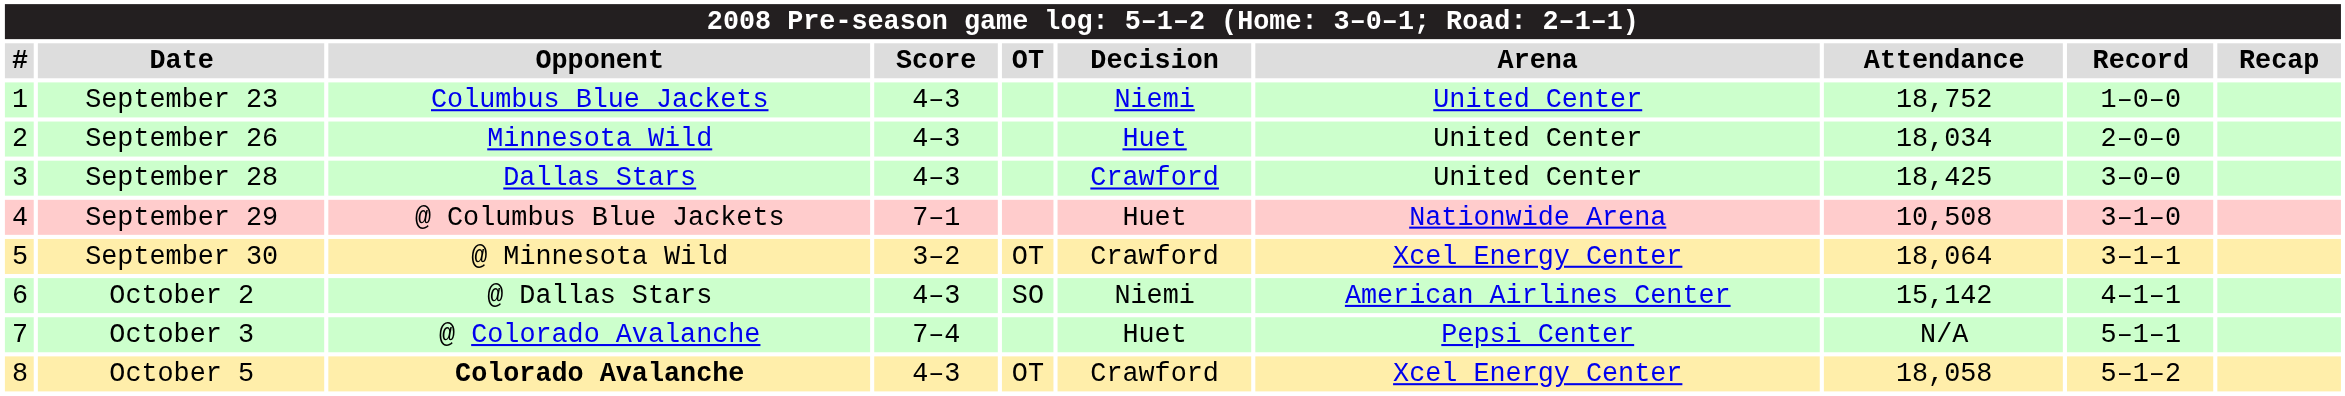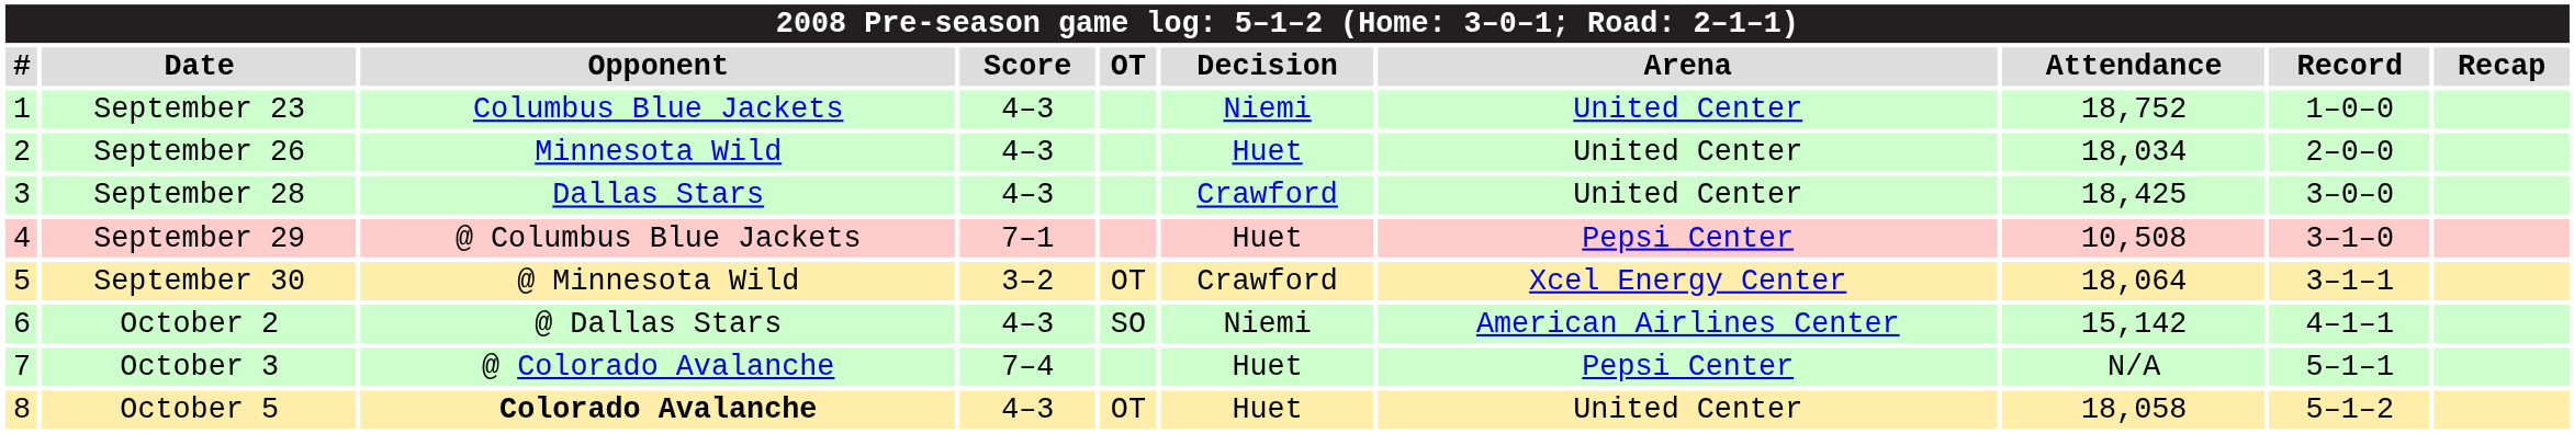 <table class="toccolours collapsible collapsed" width=90% style="clear:both; margin:1.5em auto; text-align:center">
 <tr>
 <th colspan=11 style="background:#231F20; color:white;">2008 Pre-season game log: 5–1–2 (Home: 3–0–1; Road: 2–1–1)</th>
 </tr>
 <tr align="center" bgcolor="#dddddd">
 <td><strong>#</strong></td>
 <td><strong>Date</strong></td>
 <td><strong>Opponent</strong></td>
 <td><strong>Score</strong></td>
 <td><strong>OT</strong></td>
 <td><strong>Decision</strong></td>
 <td><strong>Arena</strong></td>
 <td><strong>Attendance</strong></td>
 <td><strong>Record</strong></td>
 <td><strong>Recap</strong></td>
 </tr>
 <tr align="center" bgcolor="#ccffcc">
 <td>1</td>
 <td>September 23</td>
 <td><a href='#'>Columbus Blue Jackets</a></td>
 <td>4–3</td>
 <td></td>
 <td><a href='#'>Niemi</a></td>
 <td><a href='#'>United Center</a></td>
 <td>18,752</td>
 <td>1–0–0</td>
 <td></td>
 </tr>
 <tr align="center" bgcolor="#ccffcc">
 <td>2</td>
 <td>September 26</td>
 <td><a href='#'>Minnesota Wild</a></td>
 <td>4–3</td>
 <td></td>
 <td><a href='#'>Huet</a></td>
 <td>United Center</td>
 <td>18,034</td>
 <td>2–0–0</td>
 <td></td>
 </tr>
 <tr align="center" bgcolor="#ccffcc">
 <td>3</td>
 <td>September 28</td>
 <td><a href='#'>Dallas Stars</a></td>
 <td>4–3</td>
 <td></td>
 <td><a href='#'>Crawford</a></td>
 <td>United Center</td>
 <td>18,425</td>
 <td>3–0–0</td>
 <td></td>
 </tr>
 <tr align="center" bgcolor="#ffcccc">
 <td>4</td>
 <td>September 29</td>
 <td>@ Columbus Blue Jackets</td>
 <td>7–1</td>
 <td></td>
 <td>Huet</td>
-<td><a href='#'>Nationwide Arena</a></td>
+<td><a href='#'>Pepsi Center</a></td>
 <td>10,508</td>
 <td>3–1–0</td>
 <td></td>
 </tr>
 <tr align="center" bgcolor="#ffeeaa">
 <td>5</td>
 <td>September 30</td>
 <td>@ Minnesota Wild</td>
 <td>3–2</td>
 <td>OT</td>
 <td>Crawford</td>
 <td><a href='#'>Xcel Energy Center</a></td>
 <td>18,064</td>
 <td>3–1–1</td>
 <td></td>
 </tr>
 <tr align="center" bgcolor="#ccffcc">
 <td>6</td>
 <td>October 2</td>
 <td>@ Dallas Stars</td>
 <td>4–3</td>
 <td>SO</td>
 <td>Niemi</td>
 <td><a href='#'>American Airlines Center</a></td>
 <td>15,142</td>
 <td>4–1–1</td>
 <td></td>
 </tr>
 <tr align="center" bgcolor="#ccffcc">
 <td>7</td>
 <td>October 3</td>
 <td>@ <a href='#'>Colorado Avalanche</a></td>
 <td>7–4</td>
 <td></td>
 <td>Huet</td>
 <td><a href='#'>Pepsi Center</a></td>
 <td>N/A</td>
 <td>5–1–1</td>
 <td></td>
 </tr>
 <tr align="center" bgcolor="#ffeeaa">
 <td>8</td>
 <td>October 5</td>
 <td><strong>Colorado Avalanche</strong></td>
 <td>4–3</td>
 <td>OT</td>
-<td>Crawford</td>
-<td><a href='#'>Xcel Energy Center</a></td>
+<td>Huet</td>
+<td>United Center</td>
 <td>18,058</td>
 <td>5–1–2</td>
 <td></td>
 </tr>
 </table>
